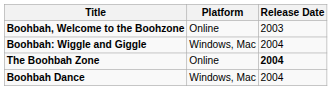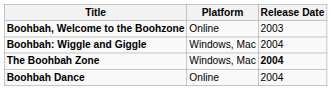 <table class="wikitable">
 <tr>
 <th>Title</th>
 <th>Platform</th>
 <th>Release Date</th>
 </tr>
 <tr>
 <td><strong>Boohbah, Welcome to the Boohzone</strong></td>
 <td>Online</td>
 <td>2003</td>
 </tr>
 <tr>
 <td><strong>Boohbah: Wiggle and Giggle</strong></td>
 <td>Windows, Mac</td>
 <td>2004</td>
 </tr>
 <tr>
 <td><strong>The Boohbah Zone</strong></td>
-<td>Online</td>
+<td>Windows, Mac</td>
 <td><strong>2004</strong></td>
 </tr>
 <tr>
 <td><strong>Boohbah Dance</strong></td>
-<td>Windows, Mac</td>
+<td>Online</td>
 <td>2004</td>
 </tr>
 </table>
